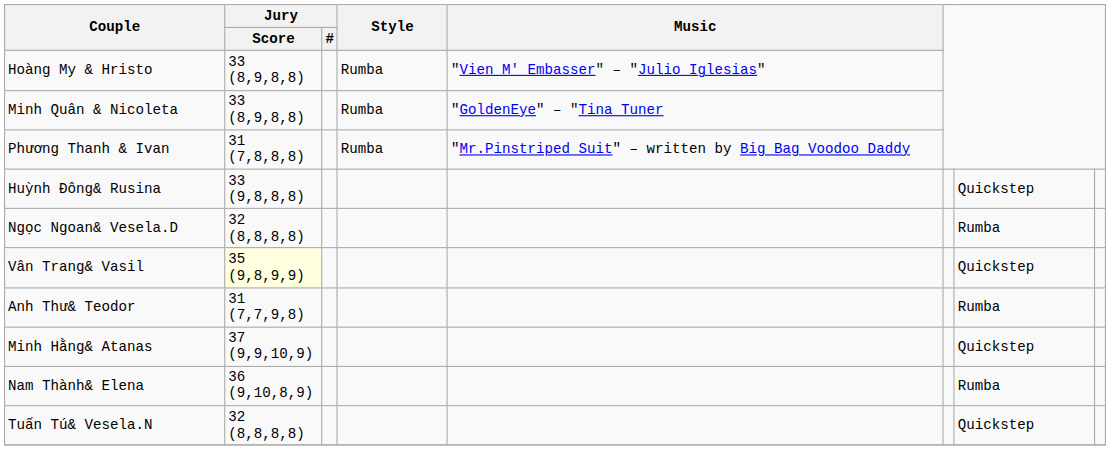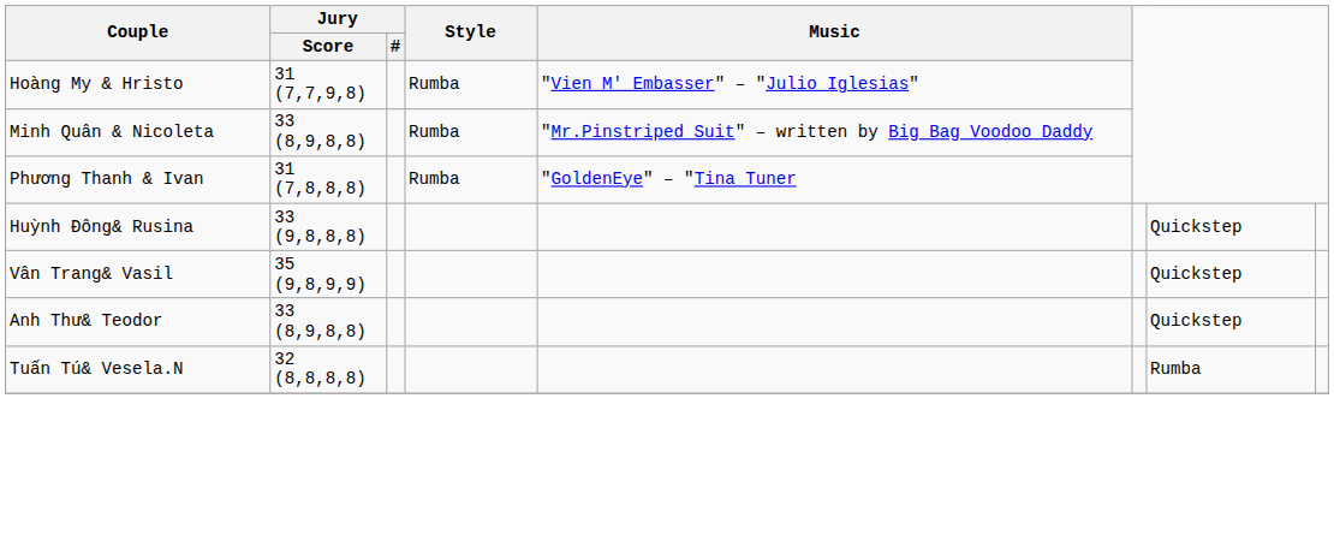 <table class="wikitable" style="width:80%;">
 <tr>
 <th rowspan=2 style="width:20%;">Couple</th>
 <th colspan=2 style="width:10%;">Jury</th>
 <th rowspan=2 style="width:10%;">Style</th>
 <th rowspan=2 style="width:45%;">Music</th>
 </tr>
 <tr>
 <th>Score</th>
 <th>#</th>
 </tr>
 <tr>
 <td>Hoàng My & Hristo</td>
-<td>33 (8,9,8,8)</td>
+<td>31<br> (7,7,9,8)</td>
 <td><strong><em></em></strong></td>
 <td>Rumba</td>
 <td>"<a href='#'>Vien M' Embasser</a>" – "<a href='#'>Julio Iglesias</a>"</td>
 </tr>
 <tr>
 <td>Minh Quân & Nicoleta</td>
 <td>33<br> (8,9,8,8)</td>
 <td><strong><em></em></strong></td>
 <td>Rumba</td>
-<td>"<a href='#'>GoldenEye</a>" – "<a href='#'>Tina Tuner</a></td>
+<td>"<a href='#'>Mr.Pinstriped Suit</a>" – written by <a href='#'>Big Bag Voodoo Daddy</a></td>
 </tr>
 <tr>
 <td>Phương Thanh & Ivan</td>
 <td>31<br> (7,8,8,8)</td>
 <td><strong><em></em></strong></td>
 <td>Rumba</td>
-<td>"<a href='#'>Mr.Pinstriped Suit</a>" – written by <a href='#'>Big Bag Voodoo Daddy</a></td>
+<td>"<a href='#'>GoldenEye</a>" – "<a href='#'>Tina Tuner</a></td>
 </tr>
 <tr>
 <td>Huỳnh Đông& Rusina</td>
 <td>33 (9,8,8,8)</td>
 <td><strong><em></em></strong></td>
 <td></td>
 <td><strong><em></em></strong></td>
 <td><strong><em></em></strong></td>
 <td>Quickstep</td>
 <td></td>
 </tr>
 <tr>
-<td>Ngọc Ngoan& Vesela.D</td>
+<td>Vân Trang& Vasil</td>
+<td>35 (9,8,9,9)</td>
+<td><strong><em></em></strong></td>
+<td></td>
+<td><strong><em></em></strong></td>
+<td><strong><em></em></strong></td>
+<td>Quickstep</td>
+<td></td>
+</tr>
+<tr>
+<td>Anh Thư& Teodor</td>
+<td>33 (8,9,8,8)</td>
+<td><strong><em></em></strong></td>
+<td></td>
+<td><strong><em></em></strong></td>
+<td><strong><em></em></strong></td>
+<td>Quickstep</td>
+<td></td>
+</tr>
+<tr>
+<td>Tuấn Tú& Vesela.N</td>
 <td>32 (8,8,8,8)</td>
 <td><strong><em></em></strong></td>
 <td></td>
 <td><strong><em></em></strong></td>
 <td><strong><em></em></strong></td>
 <td>Rumba</td>
 <td></td>
 </tr>
 <tr>
-<td>Vân Trang& Vasil</td>
-<td style="background: lightyellow;">35 (9,8,9,9)</td>
-<td><strong><em></em></strong></td>
-<td></td>
-<td><strong><em></em></strong></td>
-<td><strong><em></em></strong></td>
-<td>Quickstep</td>
-<td></td>
-</tr>
-<tr>
-<td>Anh Thư& Teodor</td>
-<td>31<br> (7,7,9,8)</td>
-<td><strong><em></em></strong></td>
-<td></td>
-<td><strong><em></em></strong></td>
-<td><strong><em></em></strong></td>
-<td>Rumba</td>
-<td></td>
-</tr>
-<tr>
-<td>Minh Hằng& Atanas</td>
-<td>37 (9,9,10,9)</td>
-<td><strong><em></em></strong></td>
-<td></td>
-<td><strong><em></em></strong></td>
-<td><strong><em></em></strong></td>
-<td>Quickstep</td>
-<td></td>
-</tr>
-<tr>
-<td>Nam Thành& Elena</td>
-<td>36 (9,10,8,9)</td>
-<td><strong><em></em></strong></td>
-<td></td>
-<td><strong><em></em></strong></td>
-<td><strong><em></em></strong></td>
-<td>Rumba</td>
-<td></td>
-</tr>
-<tr>
-<td>Tuấn Tú& Vesela.N</td>
-<td>32 (8,8,8,8)</td>
-<td><strong><em></em></strong></td>
-<td></td>
-<td><strong><em></em></strong></td>
-<td><strong><em></em></strong></td>
-<td>Quickstep</td>
-<td></td>
-</tr>
-<tr>
 </tr>
 </table>
